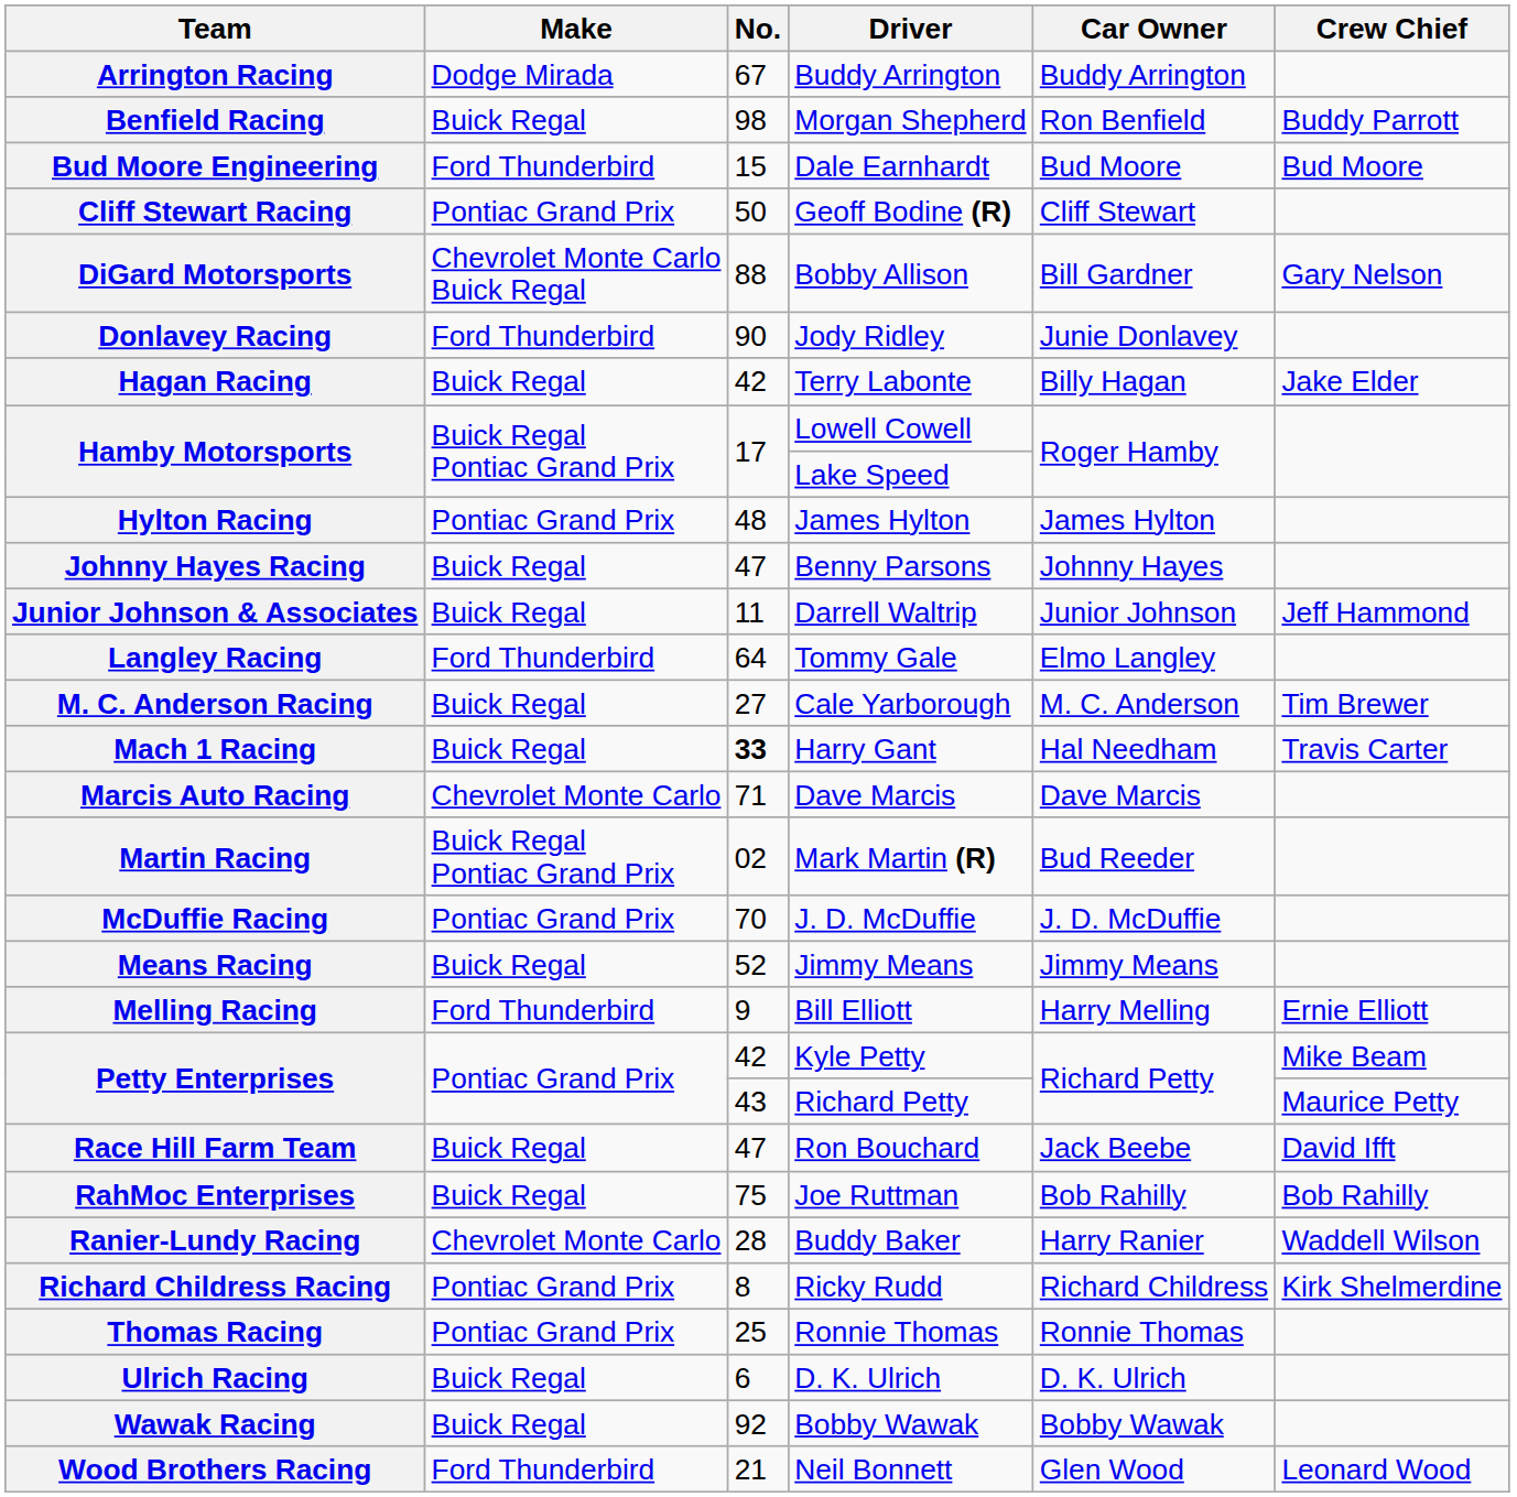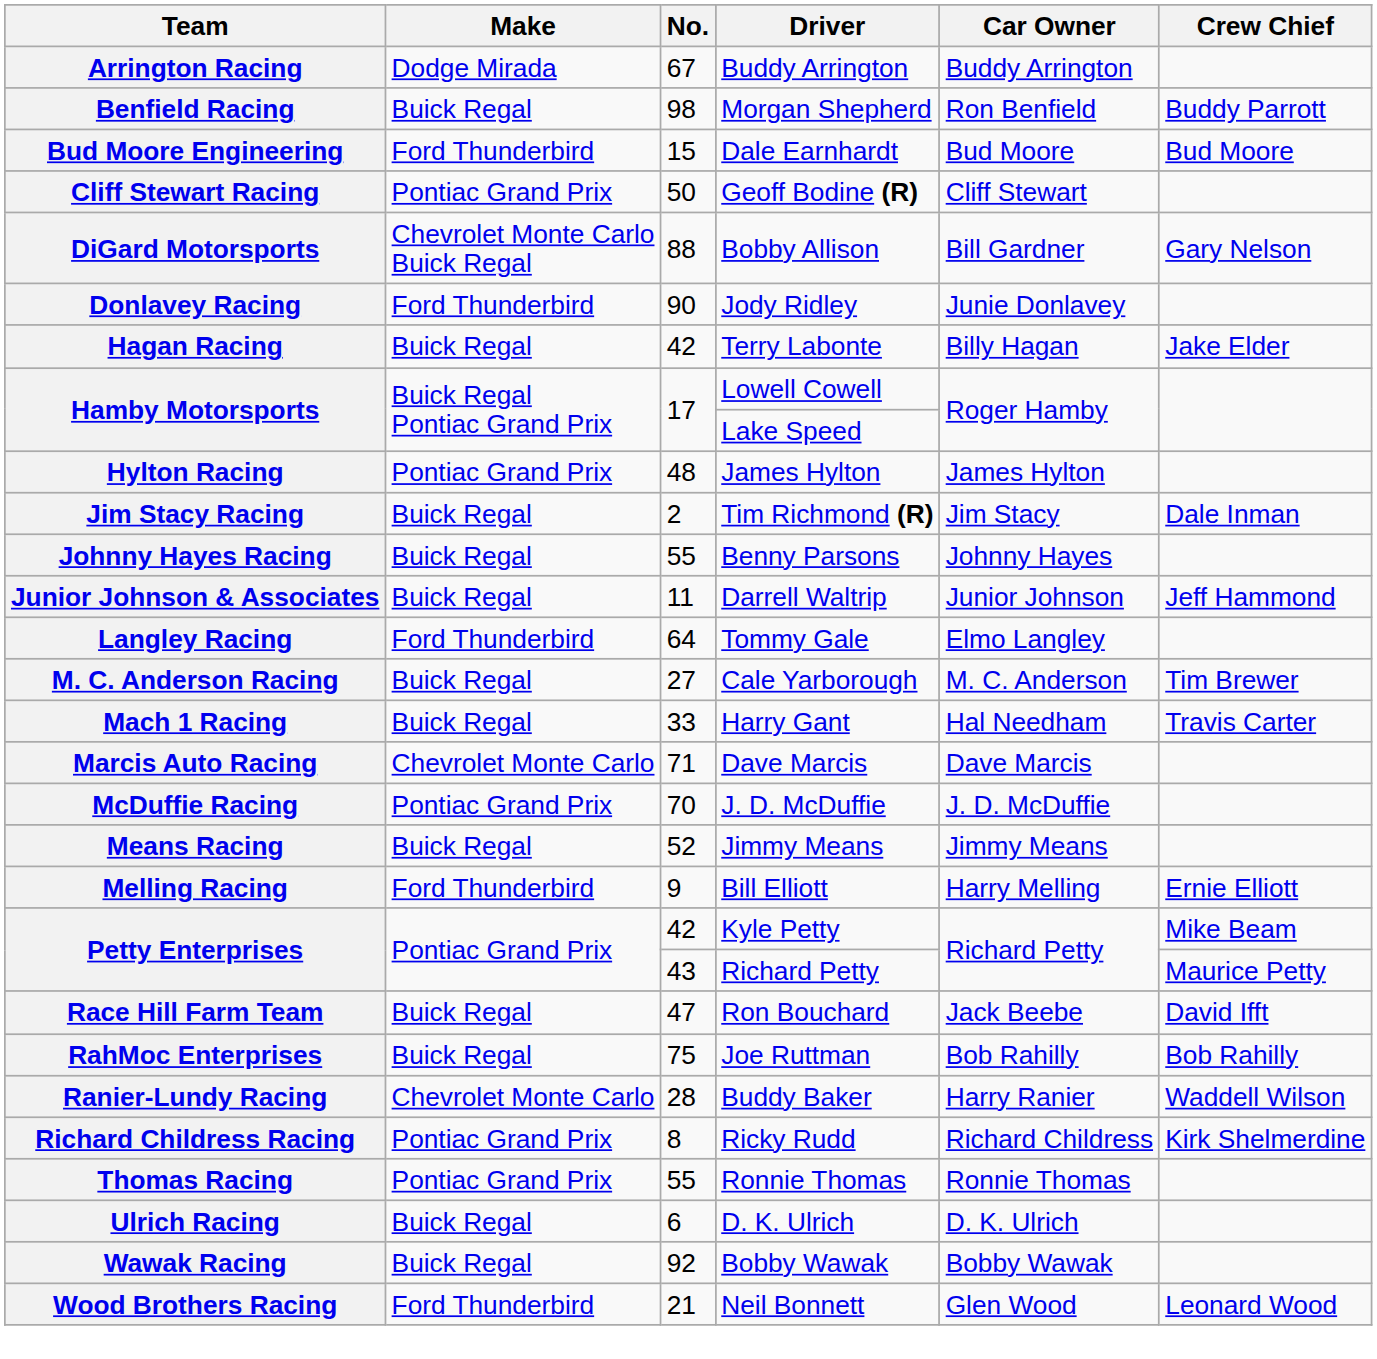 <table class="wikitable" style="font-size: 95%;">
 <tr>
 <th>Team</th>
 <th>Make</th>
 <th>No.</th>
 <th>Driver</th>
 <th>Car Owner</th>
 <th>Crew Chief</th>
 </tr>
 <tr>
 <th><a href='#'>Arrington Racing</a></th>
 <td><a href='#'>Dodge Mirada</a></td>
 <td>67</td>
 <td><a href='#'>Buddy Arrington</a></td>
 <td><a href='#'>Buddy Arrington</a></td>
 <td></td>
 </tr>
 <tr>
 <th><a href='#'>Benfield Racing</a></th>
 <td><a href='#'>Buick Regal</a></td>
 <td>98</td>
 <td><a href='#'>Morgan Shepherd</a></td>
 <td><a href='#'>Ron Benfield</a></td>
 <td><a href='#'>Buddy Parrott</a></td>
 </tr>
 <tr>
 <th><a href='#'>Bud Moore Engineering</a></th>
 <td><a href='#'>Ford Thunderbird</a></td>
 <td>15</td>
 <td><a href='#'>Dale Earnhardt</a></td>
 <td><a href='#'>Bud Moore</a></td>
 <td><a href='#'>Bud Moore</a></td>
 </tr>
 <tr>
 <th><a href='#'>Cliff Stewart Racing</a></th>
 <td><a href='#'>Pontiac Grand Prix</a></td>
 <td>50</td>
 <td><a href='#'>Geoff Bodine</a> <strong>(R)</strong></td>
 <td><a href='#'>Cliff Stewart</a></td>
 <td></td>
 </tr>
 <tr>
 <th><a href='#'>DiGard Motorsports</a></th>
 <td><a href='#'>Chevrolet Monte Carlo</a> <small></small><br> <a href='#'>Buick Regal</a> <small></small></td>
 <td>88</td>
 <td><a href='#'>Bobby Allison</a></td>
 <td><a href='#'>Bill Gardner</a></td>
 <td><a href='#'>Gary Nelson</a></td>
 </tr>
 <tr>
 <th><a href='#'>Donlavey Racing</a></th>
 <td><a href='#'>Ford Thunderbird</a></td>
 <td>90</td>
 <td><a href='#'>Jody Ridley</a></td>
 <td><a href='#'>Junie Donlavey</a></td>
 <td></td>
 </tr>
 <tr>
 <th><a href='#'>Hagan Racing</a></th>
 <td><a href='#'>Buick Regal</a></td>
 <td>42</td>
 <td><a href='#'>Terry Labonte</a></td>
 <td><a href='#'>Billy Hagan</a></td>
 <td><a href='#'>Jake Elder</a></td>
 </tr>
 <tr>
 <th rowspan=2><a href='#'>Hamby Motorsports</a></th>
 <td rowspan=2><a href='#'>Buick Regal</a> <small></small><br> <a href='#'>Pontiac Grand Prix</a> <small></small></td>
 <td rowspan="2">17</td>
 <td><a href='#'>Lowell Cowell</a> <small></small></td>
 <td rowspan=2><a href='#'>Roger Hamby</a></td>
 <td rowspan=2></td>
 </tr>
 <tr>
 <td><a href='#'>Lake Speed</a> <small></small></td>
 </tr>
 <tr>
 <th><a href='#'>Hylton Racing</a></th>
 <td><a href='#'>Pontiac Grand Prix</a></td>
 <td>48</td>
 <td><a href='#'>James Hylton</a></td>
 <td><a href='#'>James Hylton</a></td>
 <td></td>
 </tr>
 <tr>
+<th><a href='#'>Jim Stacy Racing</a></th>
+<td><a href='#'>Buick Regal</a></td>
+<td>2</td>
+<td><a href='#'>Tim Richmond</a> <strong>(R)</strong></td>
+<td><a href='#'>Jim Stacy</a></td>
+<td><a href='#'>Dale Inman</a></td>
+</tr>
+<tr>
 <th><a href='#'>Johnny Hayes Racing</a></th>
 <td><a href='#'>Buick Regal</a></td>
-<td>47</td>
+<td>55</td>
 <td><a href='#'>Benny Parsons</a></td>
 <td><a href='#'>Johnny Hayes</a></td>
 <td></td>
 </tr>
 <tr>
 <th><a href='#'>Junior Johnson & Associates</a></th>
 <td><a href='#'>Buick Regal</a></td>
 <td>11</td>
 <td><a href='#'>Darrell Waltrip</a></td>
 <td><a href='#'>Junior Johnson</a></td>
 <td><a href='#'>Jeff Hammond</a></td>
 </tr>
 <tr>
 <th><a href='#'>Langley Racing</a></th>
 <td><a href='#'>Ford Thunderbird</a></td>
 <td>64</td>
 <td><a href='#'>Tommy Gale</a></td>
 <td><a href='#'>Elmo Langley</a></td>
 <td></td>
 </tr>
 <tr>
 <th><a href='#'>M. C. Anderson Racing</a></th>
 <td><a href='#'>Buick Regal</a></td>
 <td>27</td>
 <td><a href='#'>Cale Yarborough</a></td>
 <td><a href='#'>M. C. Anderson</a></td>
 <td><a href='#'>Tim Brewer</a></td>
 </tr>
 <tr>
 <th><a href='#'>Mach 1 Racing</a></th>
 <td><a href='#'>Buick Regal</a></td>
-<td><strong>33</strong></td>
+<td>33</td>
 <td><a href='#'>Harry Gant</a></td>
 <td><a href='#'>Hal Needham</a></td>
 <td><a href='#'>Travis Carter</a></td>
 </tr>
 <tr>
 <th><a href='#'>Marcis Auto Racing</a></th>
 <td><a href='#'>Chevrolet Monte Carlo</a></td>
 <td>71</td>
 <td><a href='#'>Dave Marcis</a></td>
 <td><a href='#'>Dave Marcis</a></td>
-<td></td>
-</tr>
-<tr>
-<th><a href='#'>Martin Racing</a></th>
-<td><a href='#'>Buick Regal</a> <small></small><br> <a href='#'>Pontiac Grand Prix</a> <small></small></td>
-<td>02</td>
-<td><a href='#'>Mark Martin</a> <strong>(R)</strong></td>
-<td><a href='#'>Bud Reeder</a></td>
 <td></td>
 </tr>
 <tr>
 <th><a href='#'>McDuffie Racing</a></th>
 <td><a href='#'>Pontiac Grand Prix</a></td>
 <td>70</td>
 <td><a href='#'>J. D. McDuffie</a></td>
 <td><a href='#'>J. D. McDuffie</a></td>
 <td></td>
 </tr>
 <tr>
 <th><a href='#'>Means Racing</a></th>
 <td><a href='#'>Buick Regal</a></td>
 <td>52</td>
 <td><a href='#'>Jimmy Means</a></td>
 <td><a href='#'>Jimmy Means</a></td>
 <td></td>
 </tr>
 <tr>
 <th><a href='#'>Melling Racing</a></th>
 <td><a href='#'>Ford Thunderbird</a></td>
 <td>9</td>
 <td><a href='#'>Bill Elliott</a> </td>
 <td><a href='#'>Harry Melling</a></td>
 <td><a href='#'>Ernie Elliott</a></td>
 </tr>
 <tr>
 <th rowspan=2><a href='#'>Petty Enterprises</a></th>
 <td rowspan=2><a href='#'>Pontiac Grand Prix</a></td>
 <td>42</td>
 <td><a href='#'>Kyle Petty</a> </td>
 <td rowspan=2><a href='#'>Richard Petty</a></td>
 <td><a href='#'>Mike Beam</a></td>
 </tr>
 <tr>
 <td>43</td>
 <td><a href='#'>Richard Petty</a></td>
 <td><a href='#'>Maurice Petty</a></td>
 </tr>
 <tr>
 <th><a href='#'>Race Hill Farm Team</a></th>
 <td><a href='#'>Buick Regal</a></td>
 <td>47</td>
 <td><a href='#'>Ron Bouchard</a></td>
 <td><a href='#'>Jack Beebe</a></td>
 <td><a href='#'>David Ifft</a></td>
 </tr>
 <tr>
 <th><a href='#'>RahMoc Enterprises</a></th>
 <td><a href='#'>Buick Regal</a></td>
 <td>75</td>
 <td><a href='#'>Joe Ruttman</a></td>
 <td><a href='#'>Bob Rahilly</a></td>
 <td><a href='#'>Bob Rahilly</a></td>
 </tr>
 <tr>
 <th><a href='#'>Ranier-Lundy Racing</a></th>
 <td><a href='#'>Chevrolet Monte Carlo</a></td>
 <td>28</td>
 <td><a href='#'>Buddy Baker</a></td>
 <td><a href='#'>Harry Ranier</a></td>
 <td><a href='#'>Waddell Wilson</a></td>
 </tr>
 <tr>
 <th><a href='#'>Richard Childress Racing</a></th>
 <td><a href='#'>Pontiac Grand Prix</a></td>
 <td>8</td>
 <td><a href='#'>Ricky Rudd</a></td>
 <td><a href='#'>Richard Childress</a></td>
 <td><a href='#'>Kirk Shelmerdine</a></td>
 </tr>
 <tr>
 <th><a href='#'>Thomas Racing</a></th>
 <td><a href='#'>Pontiac Grand Prix</a></td>
-<td>25</td>
+<td>55</td>
 <td><a href='#'>Ronnie Thomas</a></td>
 <td><a href='#'>Ronnie Thomas</a></td>
 <td></td>
 </tr>
 <tr>
 <th><a href='#'>Ulrich Racing</a></th>
 <td><a href='#'>Buick Regal</a></td>
 <td>6</td>
 <td><a href='#'>D. K. Ulrich</a></td>
 <td><a href='#'>D. K. Ulrich</a></td>
 <td></td>
 </tr>
 <tr>
 <th><a href='#'>Wawak Racing</a></th>
 <td><a href='#'>Buick Regal</a></td>
 <td>92</td>
 <td><a href='#'>Bobby Wawak</a></td>
 <td><a href='#'>Bobby Wawak</a></td>
 <td></td>
 </tr>
 <tr>
 <th><a href='#'>Wood Brothers Racing</a></th>
 <td><a href='#'>Ford Thunderbird</a></td>
 <td>21</td>
 <td><a href='#'>Neil Bonnett</a></td>
 <td><a href='#'>Glen Wood</a></td>
 <td><a href='#'>Leonard Wood</a></td>
 </tr>
 </table>
